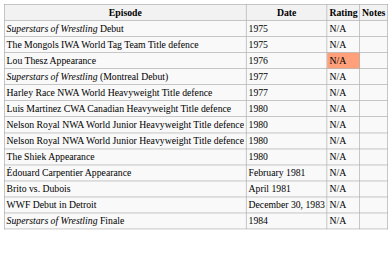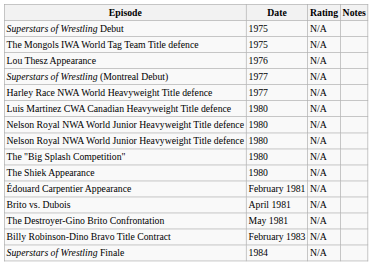 <table class="wikitable" style="font-size:95%;">
 <tr>
 <th>Episode</th>
 <th>Date</th>
 <th>Rating</th>
 <th>Notes</th>
 </tr>
 <tr>
 <td><em>Superstars of Wrestling</em> Debut</td>
 <td>1975</td>
 <td>N/A</td>
 <td></td>
 </tr>
 <tr>
 <td>The Mongols IWA World Tag Team Title defence</td>
 <td>1975</td>
 <td>N/A</td>
 <td></td>
 </tr>
 <tr>
 <td>Lou Thesz Appearance</td>
 <td>1976</td>
-<td style="background: lightsalmon;">N/A</td>
+<td>N/A</td>
 <td></td>
 </tr>
 <tr>
 <td><em>Superstars of Wrestling</em> (Montreal Debut)</td>
 <td>1977</td>
 <td>N/A</td>
 <td></td>
 </tr>
 <tr>
 <td>Harley Race NWA World Heavyweight Title defence</td>
 <td>1977</td>
 <td>N/A</td>
 <td></td>
 </tr>
 <tr>
 <td>Luis Martinez CWA Canadian Heavyweight Title defence</td>
 <td>1980</td>
 <td>N/A</td>
 <td></td>
 </tr>
 <tr>
 <td>Nelson Royal NWA World Junior Heavyweight Title defence</td>
 <td>1980</td>
 <td>N/A</td>
 <td></td>
 </tr>
 <tr>
 <td>Nelson Royal NWA World Junior Heavyweight Title defence</td>
 <td>1980</td>
 <td>N/A</td>
 <td></td>
 </tr>
 <tr>
+<td>The "Big Splash Competition"</td>
+<td>1980</td>
+<td>N/A</td>
+<td></td>
+</tr>
+<tr>
 <td>The Shiek Appearance</td>
 <td>1980</td>
 <td>N/A</td>
 <td></td>
 </tr>
 <tr>
 <td>Édouard Carpentier Appearance</td>
 <td>February 1981</td>
 <td>N/A</td>
 <td></td>
 </tr>
 <tr>
 <td>Brito vs. Dubois</td>
 <td>April 1981</td>
 <td>N/A</td>
 <td></td>
 </tr>
 <tr>
-<td>WWF Debut in Detroit</td>
-<td>December 30, 1983</td>
+<td>The Destroyer-Gino Brito Confrontation</td>
+<td>May 1981</td>
+<td>N/A</td>
+<td></td>
+</tr>
+<tr>
+<td>Billy Robinson-Dino Bravo Title Contract</td>
+<td>February 1983</td>
 <td>N/A</td>
 <td></td>
 </tr>
 <tr>
 <td><em>Superstars of Wrestling</em> Finale</td>
 <td>1984</td>
 <td>N/A</td>
 <td></td>
 </tr>
 </table>
